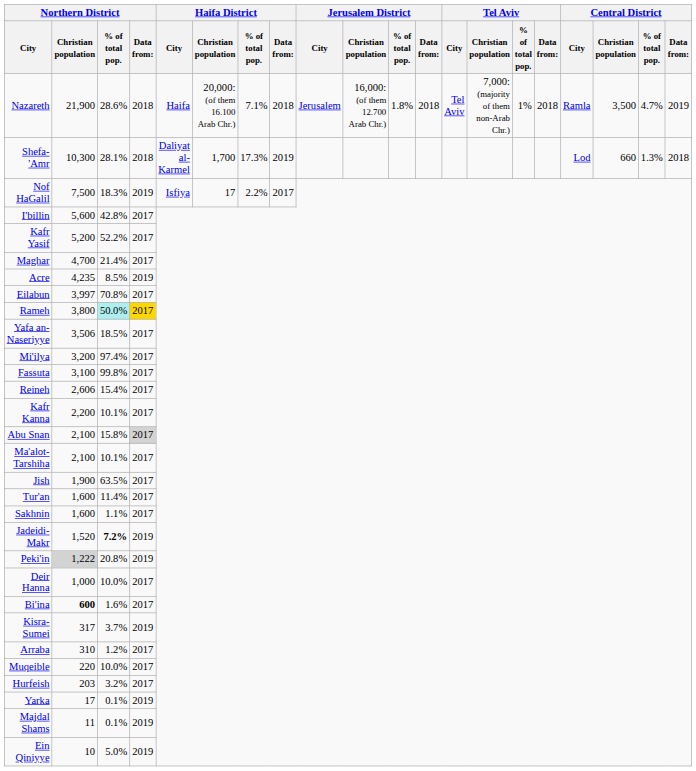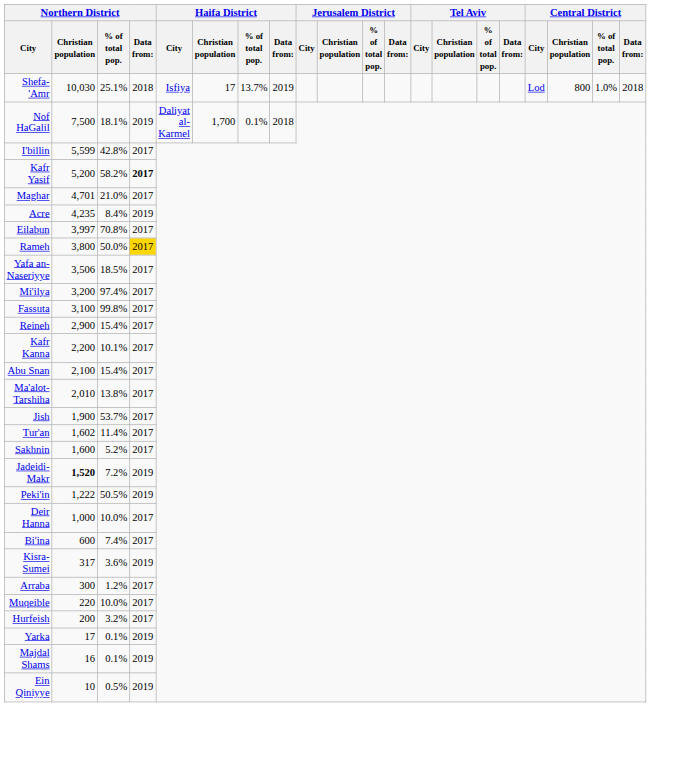 <table class="wikitable sortable" style="text-align:right; width: 100%;">
 <tr>
 <th colspan="4"><a href='#'>Northern District</a></th>
 <th colspan="4"><a href='#'>Haifa District</a></th>
 <th colspan="4"><a href='#'>Jerusalem District</a></th>
 <th colspan="4"><a href='#'>Tel Aviv</a></th>
 <th colspan="4"><a href='#'>Central District</a></th>
 </tr>
 <tr>
 <th><small>City</small></th>
 <th><small>Christian<br>population</small></th>
 <th><small>% of<br>total pop.</small></th>
 <th><small>Data from:</small></th>
 <th><small>City</small></th>
 <th><small>Christian population</small></th>
 <th><small>% of<br>total pop.</small></th>
 <th><small>Data from:</small></th>
 <th><small>City</small></th>
 <th><small>Christian population</small></th>
 <th><small>% of<br>total pop.</small></th>
 <th><small>Data from:</small></th>
 <th><small>City</small></th>
 <th><small>Christian population</small></th>
 <th><small>% of<br>total pop.</small></th>
 <th><small>Data from:</small></th>
 <th><small>City</small></th>
 <th><small>Christian population</small></th>
 <th><small>% of<br>total pop.</small></th>
 <th><small>Data from:</small></th>
 </tr>
 <tr>
-<td><a href='#'>Nazareth</a></td>
-<td>21,900</td>
-<td>28.6%</td>
+<td><a href='#'>Shefa-'Amr</a></td>
+<td>10,030</td>
+<td>25.1%</td>
 <td>2018</td>
-<td><a href='#'>Haifa</a></td>
-<td>20,000: <small>(of them 16.100 Arab Chr.)</small></td>
-<td>7.1%</td>
-<td>2018</td>
-<td><a href='#'>Jerusalem</a></td>
-<td>16,000: <small>(of them 12.700 Arab Chr.)</small></td>
-<td>1.8%</td>
-<td>2018</td>
-<td><a href='#'>Tel Aviv</a></td>
-<td>7,000: <small>(majority of them non-Arab Chr.)</small></td>
-<td>1%</td>
-<td>2018</td>
-<td><a href='#'>Ramla</a></td>
-<td>3,500</td>
-<td>4.7%</td>
-<td>2019</td>
-</tr>
-<tr>
-<td><a href='#'>Shefa-'Amr</a></td>
-<td>10,300</td>
-<td>28.1%</td>
-<td>2018</td>
-<td><a href='#'>Daliyat al-Karmel</a></td>
-<td>1,700</td>
-<td>17.3%</td>
+<td><a href='#'>Isfiya</a></td>
+<td>17</td>
+<td>13.7%</td>
 <td>2019</td>
 <td></td>
 <td></td>
 <td></td>
 <td></td>
 <td></td>
 <td></td>
 <td></td>
 <td></td>
 <td><a href='#'>Lod</a></td>
-<td>660</td>
-<td>1.3%</td>
+<td>800</td>
+<td>1.0%</td>
 <td>2018</td>
 </tr>
 <tr>
 <td><a href='#'>Nof HaGalil</a></td>
 <td>7,500</td>
-<td>18.3%</td>
+<td>18.1%</td>
 <td>2019</td>
-<td><a href='#'>Isfiya</a></td>
-<td>17</td>
-<td>2.2%</td>
-<td>2017</td>
+<td><a href='#'>Daliyat al-Karmel</a></td>
+<td>1,700</td>
+<td>0.1%</td>
+<td>2018</td>
 </tr>
 <tr>
 <td><a href='#'>I'billin</a></td>
-<td>5,600</td>
+<td>5,599</td>
 <td>42.8%</td>
 <td>2017</td>
 </tr>
 <tr>
 <td><a href='#'>Kafr Yasif</a></td>
 <td>5,200</td>
-<td>52.2%</td>
-<td>2017</td>
+<td>58.2%</td>
+<td><strong>2017</strong></td>
 </tr>
 <tr>
 <td><a href='#'>Maghar</a></td>
-<td>4,700</td>
-<td>21.4%</td>
+<td>4,701</td>
+<td>21.0%</td>
 <td>2017</td>
 </tr>
 <tr>
 <td><a href='#'>Acre</a></td>
 <td>4,235</td>
-<td>8.5%</td>
+<td>8.4%</td>
 <td>2019</td>
 </tr>
 <tr>
 <td><a href='#'>Eilabun</a></td>
 <td>3,997</td>
 <td>70.8%</td>
 <td>2017</td>
 </tr>
 <tr>
 <td><a href='#'>Rameh</a></td>
 <td>3,800</td>
-<td style="background: paleturquoise;">50.0%</td>
+<td>50.0%</td>
 <td style="background: gold;">2017</td>
 </tr>
 <tr>
 <td><a href='#'>Yafa an-Naseriyye</a></td>
 <td>3,506</td>
 <td>18.5%</td>
 <td>2017</td>
 </tr>
 <tr>
 <td><a href='#'>Mi'ilya</a></td>
 <td>3,200</td>
 <td>97.4%</td>
 <td>2017</td>
 </tr>
 <tr>
 <td><a href='#'>Fassuta</a></td>
 <td>3,100</td>
 <td>99.8%</td>
 <td>2017</td>
 </tr>
 <tr>
 <td><a href='#'>Reineh</a></td>
-<td>2,606</td>
+<td>2,900</td>
 <td>15.4%</td>
 <td>2017</td>
 </tr>
 <tr>
 <td><a href='#'>Kafr Kanna</a></td>
 <td>2,200</td>
 <td>10.1%</td>
 <td>2017</td>
 </tr>
 <tr>
 <td><a href='#'>Abu Snan</a></td>
 <td>2,100</td>
-<td>15.8%</td>
-<td style="background: lightgrey;">2017</td>
+<td>15.4%</td>
+<td>2017</td>
 </tr>
 <tr>
 <td><a href='#'>Ma'alot-Tarshiha</a></td>
-<td>2,100</td>
-<td>10.1%</td>
+<td>2,010</td>
+<td>13.8%</td>
 <td>2017</td>
 </tr>
 <tr>
 <td><a href='#'>Jish</a></td>
 <td>1,900</td>
-<td>63.5%</td>
+<td>53.7%</td>
 <td>2017</td>
 </tr>
 <tr>
 <td><a href='#'>Tur'an</a></td>
-<td>1,600</td>
+<td>1,602</td>
 <td>11.4%</td>
 <td>2017</td>
 </tr>
 <tr>
 <td><a href='#'>Sakhnin</a></td>
 <td>1,600</td>
-<td>1.1%</td>
+<td>5.2%</td>
 <td>2017</td>
 </tr>
 <tr>
 <td><a href='#'>Jadeidi-Makr</a></td>
-<td>1,520</td>
-<td><strong>7.2%</strong></td>
+<td><strong>1,520</strong></td>
+<td>7.2%</td>
 <td>2019</td>
 </tr>
 <tr>
 <td><a href='#'>Peki'in</a></td>
-<td style="background: lightgrey;">1,222</td>
-<td>20.8%</td>
+<td>1,222</td>
+<td>50.5%</td>
 <td>2019</td>
 </tr>
 <tr>
 <td><a href='#'>Deir Hanna</a></td>
 <td>1,000</td>
 <td>10.0%</td>
 <td>2017</td>
 </tr>
 <tr>
 <td><a href='#'>Bi'ina</a></td>
-<td><strong>600</strong></td>
-<td>1.6%</td>
+<td>600</td>
+<td>7.4%</td>
 <td>2017</td>
 </tr>
 <tr>
 <td><a href='#'>Kisra-Sumei</a></td>
 <td>317</td>
-<td>3.7%</td>
+<td>3.6%</td>
 <td>2019</td>
 </tr>
 <tr>
 <td><a href='#'>Arraba</a></td>
-<td>310</td>
+<td>300</td>
 <td>1.2%</td>
 <td>2017</td>
 </tr>
 <tr>
 <td><a href='#'>Muqeible</a></td>
 <td>220</td>
 <td>10.0%</td>
 <td>2017</td>
 </tr>
 <tr>
 <td><a href='#'>Hurfeish</a></td>
-<td>203</td>
+<td>200</td>
 <td>3.2%</td>
 <td>2017</td>
 </tr>
 <tr>
 <td><a href='#'>Yarka</a></td>
 <td>17</td>
 <td>0.1%</td>
 <td>2019</td>
 </tr>
 <tr>
 <td><a href='#'>Majdal Shams</a></td>
-<td>11</td>
+<td>16</td>
 <td>0.1%</td>
 <td>2019</td>
 </tr>
 <tr>
 <td><a href='#'>Ein Qiniyye</a></td>
 <td>10</td>
-<td>5.0%</td>
+<td>0.5%</td>
 <td>2019</td>
 </tr>
 </table>
